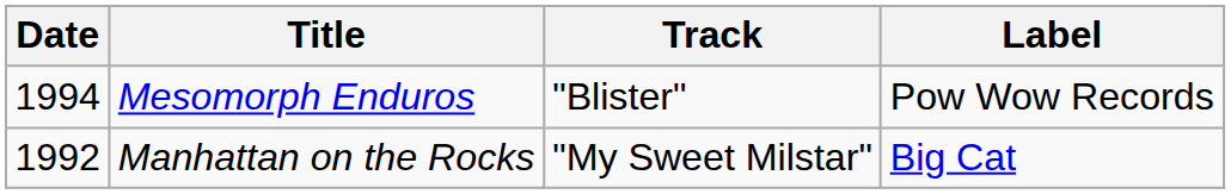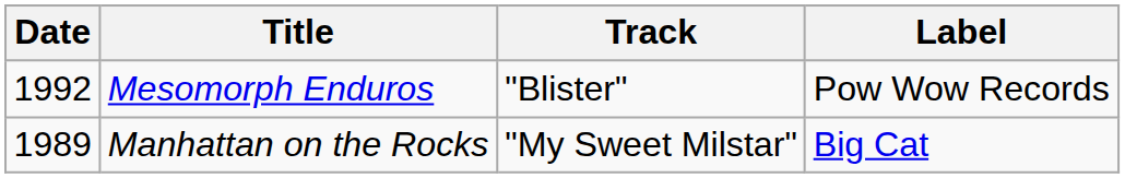 <table class="wikitable">
 <tr>
 <th>Date</th>
 <th>Title</th>
 <th>Track</th>
 <th>Label</th>
 </tr>
 <tr>
-<td>1994</td>
+<td>1992</td>
 <td><em><a href='#'>Mesomorph Enduros</a></em></td>
 <td>"Blister"</td>
 <td>Pow Wow Records</td>
 </tr>
 <tr>
-<td>1992</td>
+<td>1989</td>
 <td><em>Manhattan on the Rocks</em></td>
 <td>"My Sweet Milstar"</td>
 <td><a href='#'>Big Cat</a></td>
 </tr>
 </table>
